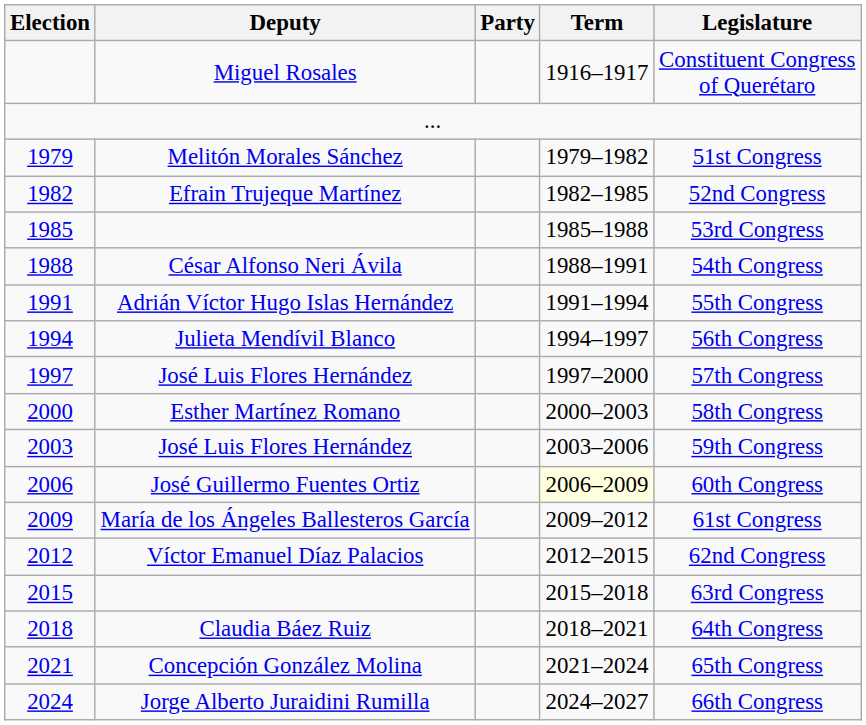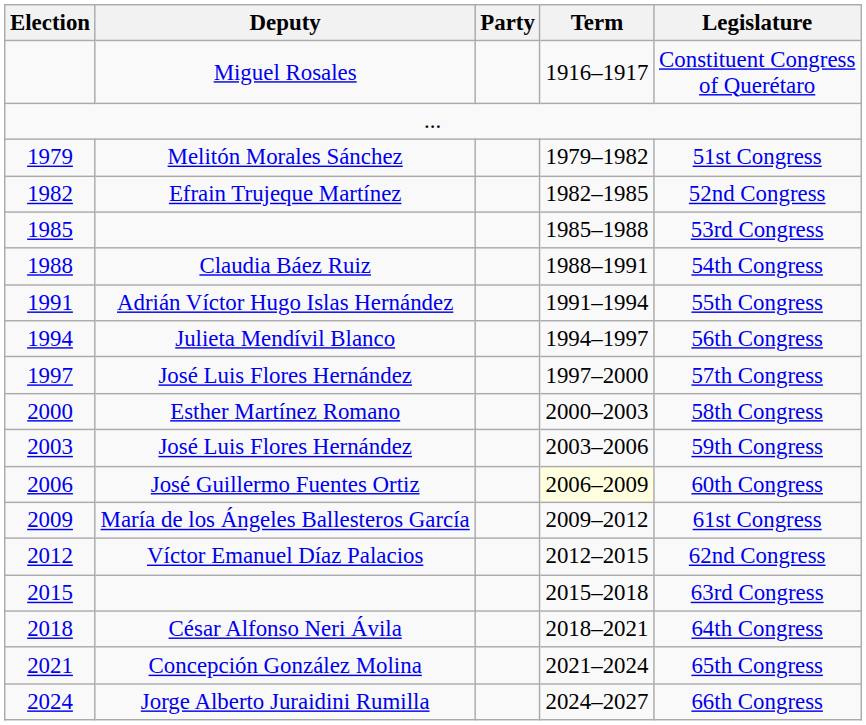 <table class="wikitable sortable" style="text-align: center">
 <tr>
 <th>Election</th>
 <th class="unsortable">Deputy</th>
 <th class="unsortable">Party</th>
 <th class="unsortable">Term</th>
 <th class="unsortable">Legislature</th>
 </tr>
 <tr>
 <td></td>
 <td><a href='#'>Miguel Rosales</a></td>
 <td></td>
 <td>1916–1917</td>
 <td><a href='#'>Constituent Congress<br>of Querétaro</a></td>
 </tr>
 <tr>
 <td colspan=6> ...</td>
 </tr>
 <tr>
 <td><a href='#'>1979</a></td>
 <td><a href='#'>Melitón Morales Sánchez</a></td>
 <td></td>
 <td>1979–1982</td>
 <td><a href='#'>51st Congress</a></td>
 </tr>
 <tr>
 <td><a href='#'>1982</a></td>
 <td><a href='#'>Efrain Trujeque Martínez</a></td>
 <td></td>
 <td>1982–1985</td>
 <td><a href='#'>52nd Congress</a></td>
 </tr>
 <tr>
 <td><a href='#'>1985</a></td>
 <td></td>
 <td></td>
 <td>1985–1988</td>
 <td><a href='#'>53rd Congress</a></td>
 </tr>
 <tr>
 <td><a href='#'>1988</a></td>
-<td><a href='#'>César Alfonso Neri Ávila</a></td>
+<td><a href='#'>Claudia Báez Ruiz</a></td>
 <td></td>
 <td>1988–1991</td>
 <td><a href='#'>54th Congress</a></td>
 </tr>
 <tr>
 <td><a href='#'>1991</a></td>
 <td><a href='#'>Adrián Víctor Hugo Islas Hernández</a></td>
 <td></td>
 <td>1991–1994</td>
 <td><a href='#'>55th Congress</a></td>
 </tr>
 <tr>
 <td><a href='#'>1994</a></td>
 <td><a href='#'>Julieta Mendívil Blanco</a></td>
 <td></td>
 <td>1994–1997</td>
 <td><a href='#'>56th Congress</a></td>
 </tr>
 <tr>
 <td><a href='#'>1997</a></td>
 <td><a href='#'>José Luis Flores Hernández</a></td>
 <td></td>
 <td>1997–2000</td>
 <td><a href='#'>57th Congress</a></td>
 </tr>
 <tr>
 <td><a href='#'>2000</a></td>
 <td><a href='#'>Esther Martínez Romano</a></td>
 <td></td>
 <td>2000–2003</td>
 <td><a href='#'>58th Congress</a></td>
 </tr>
 <tr>
 <td><a href='#'>2003</a></td>
 <td><a href='#'>José Luis Flores Hernández</a></td>
 <td></td>
 <td>2003–2006</td>
 <td><a href='#'>59th Congress</a></td>
 </tr>
 <tr>
 <td><a href='#'>2006</a></td>
 <td><a href='#'>José Guillermo Fuentes Ortiz</a></td>
 <td></td>
 <td style="background: lightyellow;">2006–2009</td>
 <td><a href='#'>60th Congress</a></td>
 </tr>
 <tr>
 <td><a href='#'>2009</a></td>
 <td><a href='#'>María de los Ángeles Ballesteros García</a></td>
 <td></td>
 <td>2009–2012</td>
 <td><a href='#'>61st Congress</a></td>
 </tr>
 <tr>
 <td><a href='#'>2012</a></td>
 <td><a href='#'>Víctor Emanuel Díaz Palacios</a></td>
 <td></td>
 <td>2012–2015</td>
 <td><a href='#'>62nd Congress</a></td>
 </tr>
 <tr>
 <td><a href='#'>2015</a></td>
 <td></td>
 <td></td>
 <td>2015–2018</td>
 <td><a href='#'>63rd Congress</a></td>
 </tr>
 <tr>
 <td><a href='#'>2018</a></td>
-<td><a href='#'>Claudia Báez Ruiz</a></td>
+<td><a href='#'>César Alfonso Neri Ávila</a></td>
 <td></td>
 <td>2018–2021</td>
 <td><a href='#'>64th Congress</a></td>
 </tr>
 <tr>
 <td><a href='#'>2021</a></td>
 <td><a href='#'>Concepción González Molina</a></td>
 <td></td>
 <td>2021–2024</td>
 <td><a href='#'>65th Congress</a></td>
 </tr>
 <tr>
 <td><a href='#'>2024</a></td>
 <td><a href='#'>Jorge Alberto Juraidini Rumilla</a></td>
 <td></td>
 <td>2024–2027</td>
 <td><a href='#'>66th Congress</a></td>
 </tr>
 </table>
